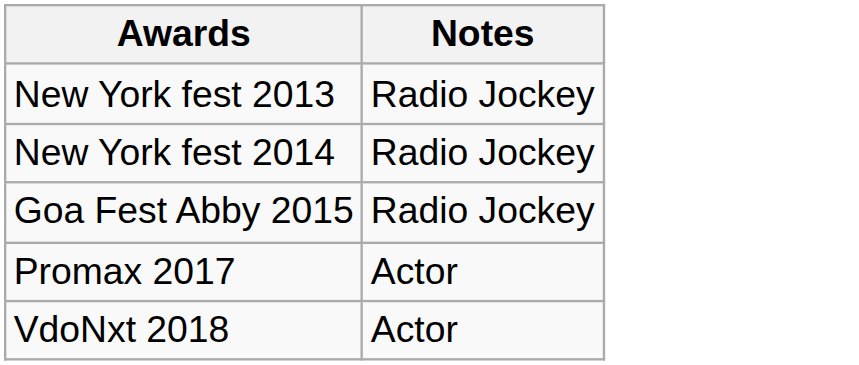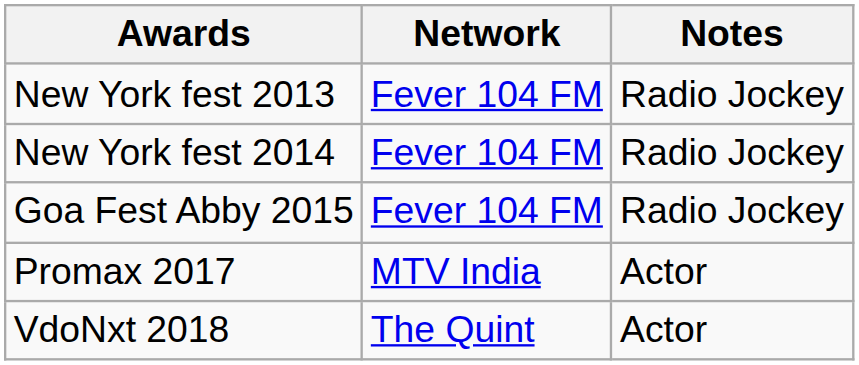 <table class="wikitable">
 <tr>
 <th>Awards</th>
+<th>Network</th>
 <th>Notes</th>
 </tr>
 <tr>
 <td>New York fest 2013</td>
+<td><a href='#'>Fever 104 FM</a></td>
 <td>Radio Jockey</td>
 </tr>
 <tr>
 <td>New York fest 2014</td>
+<td><a href='#'>Fever 104 FM</a></td>
 <td>Radio Jockey</td>
 </tr>
 <tr>
 <td>Goa Fest Abby 2015</td>
+<td><a href='#'>Fever 104 FM</a></td>
 <td>Radio Jockey</td>
 </tr>
 <tr>
 <td>Promax 2017</td>
+<td><a href='#'>MTV India</a></td>
 <td>Actor</td>
 </tr>
 <tr>
 <td>VdoNxt 2018</td>
+<td><a href='#'>The Quint</a></td>
 <td>Actor</td>
 </tr>
 </table>
